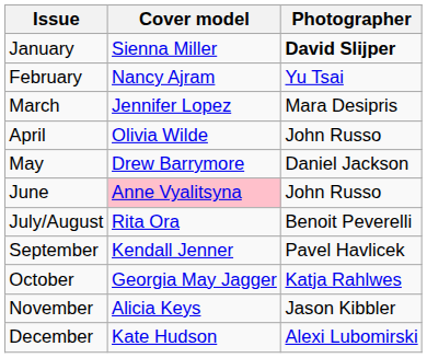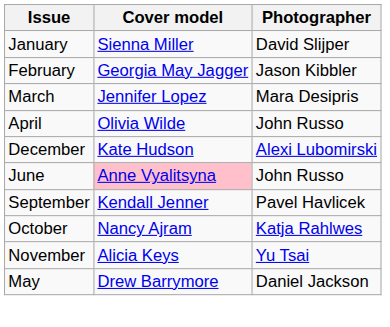 <table class="sortable wikitable">
 <tr>
 <th>Issue</th>
 <th>Cover model</th>
 <th>Photographer</th>
 </tr>
 <tr>
 <td>January</td>
 <td><a href='#'>Sienna Miller</a></td>
-<td><strong>David Slijper</strong></td>
+<td>David Slijper</td>
 </tr>
 <tr>
 <td>February</td>
-<td><a href='#'>Nancy Ajram</a></td>
-<td><a href='#'>Yu Tsai</a></td>
+<td><a href='#'>Georgia May Jagger</a></td>
+<td>Jason Kibbler</td>
 </tr>
 <tr>
 <td>March</td>
 <td><a href='#'>Jennifer Lopez</a></td>
 <td>Mara Desipris</td>
 </tr>
 <tr>
 <td>April</td>
 <td><a href='#'>Olivia Wilde</a></td>
 <td>John Russo</td>
 </tr>
 <tr>
-<td>May</td>
-<td><a href='#'>Drew Barrymore</a></td>
-<td>Daniel Jackson</td>
+<td>December</td>
+<td><a href='#'>Kate Hudson</a></td>
+<td><a href='#'>Alexi Lubomirski</a></td>
 </tr>
 <tr>
 <td>June</td>
 <td style="background: pink;"><a href='#'>Anne Vyalitsyna</a></td>
 <td>John Russo</td>
-</tr>
-<tr>
-<td>July/August</td>
-<td><a href='#'>Rita Ora</a></td>
-<td>Benoit Peverelli</td>
 </tr>
 <tr>
 <td>September</td>
 <td><a href='#'>Kendall Jenner</a></td>
 <td>Pavel Havlicek</td>
 </tr>
 <tr>
 <td>October</td>
-<td><a href='#'>Georgia May Jagger</a></td>
+<td><a href='#'>Nancy Ajram</a></td>
 <td><a href='#'>Katja Rahlwes</a></td>
 </tr>
 <tr>
 <td>November</td>
 <td><a href='#'>Alicia Keys</a></td>
-<td>Jason Kibbler</td>
+<td><a href='#'>Yu Tsai</a></td>
 </tr>
 <tr>
-<td>December</td>
-<td><a href='#'>Kate Hudson</a></td>
-<td><a href='#'>Alexi Lubomirski</a></td>
+<td>May</td>
+<td><a href='#'>Drew Barrymore</a></td>
+<td>Daniel Jackson</td>
 </tr>
 </table>
